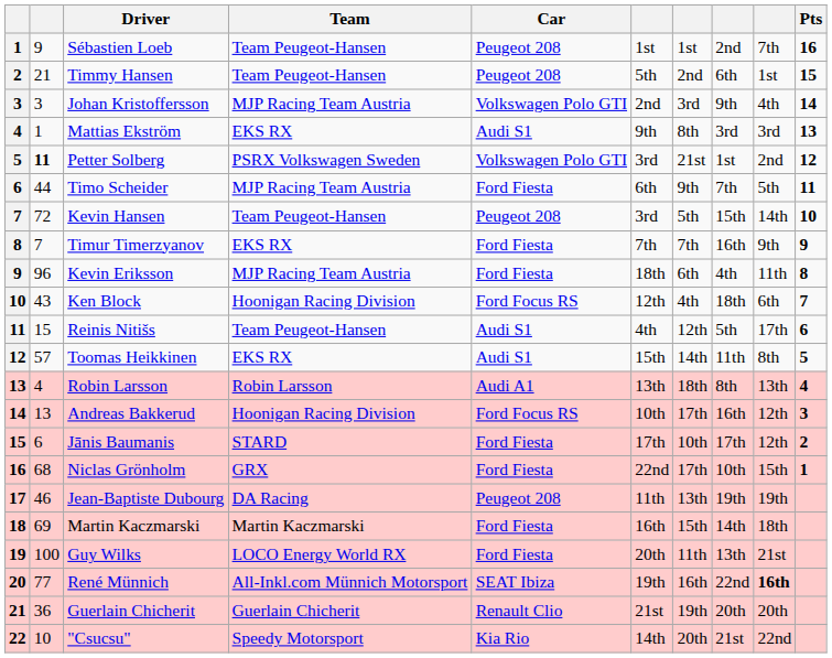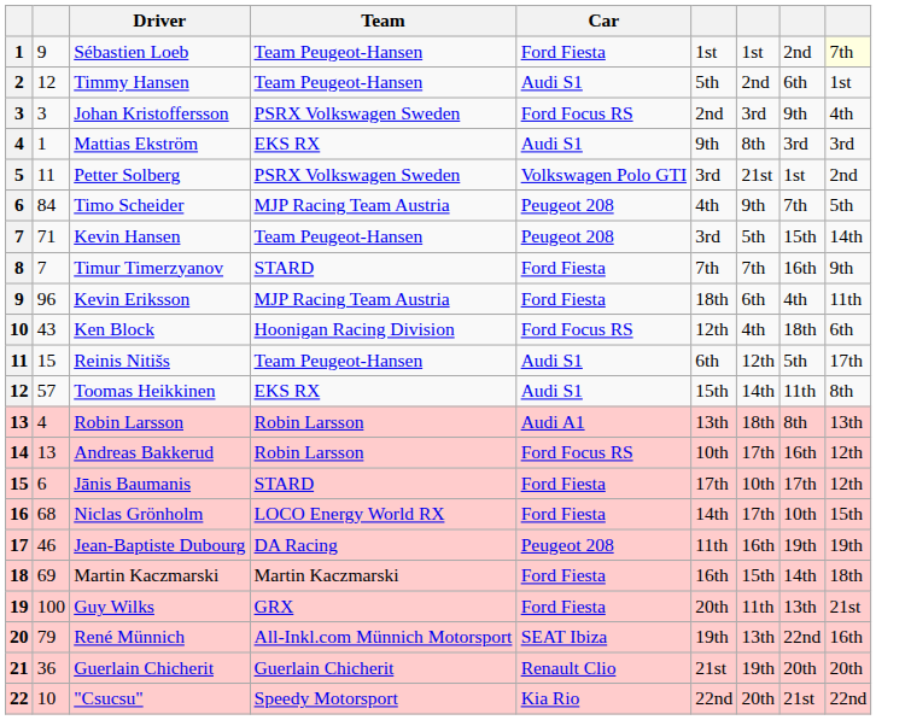 <table class=wikitable style="font-size:95%">
 <tr>
 <th></th>
 <th></th>
 <th>Driver</th>
 <th>Team</th>
 <th>Car</th>
 <th></th>
 <th></th>
 <th></th>
 <th></th>
-<th>Pts</th>
 </tr>
 <tr>
 <th>1</th>
 <td>9</td>
 <td> <a href='#'>Sébastien Loeb</a></td>
 <td><a href='#'>Team Peugeot-Hansen</a></td>
-<td><a href='#'>Peugeot 208</a></td>
+<td><a href='#'>Ford Fiesta</a></td>
 <td>1st</td>
 <td>1st</td>
 <td>2nd</td>
-<td>7th</td>
-<td><strong>16</strong></td>
+<td style="background: lightyellow;">7th</td>
 </tr>
 <tr>
 <th>2</th>
-<td>21</td>
+<td>12</td>
 <td> <a href='#'>Timmy Hansen</a></td>
 <td><a href='#'>Team Peugeot-Hansen</a></td>
-<td><a href='#'>Peugeot 208</a></td>
+<td><a href='#'>Audi S1</a></td>
 <td>5th</td>
 <td>2nd</td>
 <td>6th</td>
 <td>1st</td>
-<td><strong>15</strong></td>
 </tr>
 <tr>
 <th>3</th>
 <td>3</td>
 <td> <a href='#'>Johan Kristoffersson</a></td>
-<td><a href='#'>MJP Racing Team Austria</a></td>
-<td><a href='#'>Volkswagen Polo GTI</a></td>
+<td><a href='#'>PSRX Volkswagen Sweden</a></td>
+<td><a href='#'>Ford Focus RS</a></td>
 <td>2nd</td>
 <td>3rd</td>
 <td>9th</td>
 <td>4th</td>
-<td><strong>14</strong></td>
 </tr>
 <tr>
 <th>4</th>
 <td>1</td>
 <td> <a href='#'>Mattias Ekström</a></td>
 <td><a href='#'>EKS RX</a></td>
 <td><a href='#'>Audi S1</a></td>
 <td>9th</td>
 <td>8th</td>
 <td>3rd</td>
 <td>3rd</td>
-<td><strong>13</strong></td>
 </tr>
 <tr>
 <th>5</th>
-<td><strong>11</strong></td>
+<td>11</td>
 <td> <a href='#'>Petter Solberg</a></td>
 <td><a href='#'>PSRX Volkswagen Sweden</a></td>
 <td><a href='#'>Volkswagen Polo GTI</a></td>
 <td>3rd</td>
 <td>21st</td>
 <td>1st</td>
 <td>2nd</td>
-<td><strong>12</strong></td>
 </tr>
 <tr>
 <th>6</th>
-<td>44</td>
+<td>84</td>
 <td> <a href='#'>Timo Scheider</a></td>
 <td><a href='#'>MJP Racing Team Austria</a></td>
-<td><a href='#'>Ford Fiesta</a></td>
-<td>6th</td>
+<td><a href='#'>Peugeot 208</a></td>
+<td>4th</td>
 <td>9th</td>
 <td>7th</td>
 <td>5th</td>
-<td><strong>11</strong></td>
 </tr>
 <tr>
 <th>7</th>
-<td>72</td>
+<td>71</td>
 <td> <a href='#'>Kevin Hansen</a></td>
 <td><a href='#'>Team Peugeot-Hansen</a></td>
 <td><a href='#'>Peugeot 208</a></td>
 <td>3rd</td>
 <td>5th</td>
 <td>15th</td>
 <td>14th</td>
-<td><strong>10</strong></td>
 </tr>
 <tr>
 <th>8</th>
 <td>7</td>
 <td> <a href='#'>Timur Timerzyanov</a></td>
-<td><a href='#'>EKS RX</a></td>
+<td><a href='#'>STARD</a></td>
 <td><a href='#'>Ford Fiesta</a></td>
 <td>7th</td>
 <td>7th</td>
 <td>16th</td>
 <td>9th</td>
-<td><strong>9</strong></td>
 </tr>
 <tr>
 <th>9</th>
 <td>96</td>
 <td> <a href='#'>Kevin Eriksson</a></td>
 <td><a href='#'>MJP Racing Team Austria</a></td>
 <td><a href='#'>Ford Fiesta</a></td>
 <td>18th</td>
 <td>6th</td>
 <td>4th</td>
 <td>11th</td>
-<td><strong>8</strong></td>
 </tr>
 <tr>
 <th>10</th>
 <td>43</td>
 <td> <a href='#'>Ken Block</a></td>
 <td><a href='#'>Hoonigan Racing Division</a></td>
 <td><a href='#'>Ford Focus RS</a></td>
 <td>12th</td>
 <td>4th</td>
 <td>18th</td>
 <td>6th</td>
-<td><strong>7</strong></td>
 </tr>
 <tr>
 <th>11</th>
 <td>15</td>
 <td> <a href='#'>Reinis Nitišs</a></td>
 <td><a href='#'>Team Peugeot-Hansen</a></td>
 <td><a href='#'>Audi S1</a></td>
-<td>4th</td>
+<td>6th</td>
 <td>12th</td>
 <td>5th</td>
 <td>17th</td>
-<td><strong>6</strong></td>
 </tr>
 <tr>
 <th>12</th>
 <td>57</td>
 <td> <a href='#'>Toomas Heikkinen</a></td>
 <td><a href='#'>EKS RX</a></td>
 <td><a href='#'>Audi S1</a></td>
 <td>15th</td>
 <td>14th</td>
 <td>11th</td>
 <td>8th</td>
-<td><strong>5</strong></td>
 </tr>
 <tr>
 <th style="background:#ffcccc;">13</th>
 <td style="background:#ffcccc;">4</td>
 <td style="background:#ffcccc;"> <a href='#'>Robin Larsson</a></td>
 <td style="background:#ffcccc;"><a href='#'>Robin Larsson</a></td>
 <td style="background:#ffcccc;"><a href='#'>Audi A1</a></td>
 <td style="background:#ffcccc;">13th</td>
 <td style="background:#ffcccc;">18th</td>
 <td style="background:#ffcccc;">8th</td>
 <td style="background:#ffcccc;">13th</td>
-<td style="background:#ffcccc;"><strong>4</strong></td>
 </tr>
 <tr>
 <th style="background:#ffcccc;">14</th>
 <td style="background:#ffcccc;">13</td>
 <td style="background:#ffcccc;"> <a href='#'>Andreas Bakkerud</a></td>
-<td style="background:#ffcccc;"><a href='#'>Hoonigan Racing Division</a></td>
+<td style="background:#ffcccc;"><a href='#'>Robin Larsson</a></td>
 <td style="background:#ffcccc;"><a href='#'>Ford Focus RS</a></td>
 <td style="background:#ffcccc;">10th</td>
 <td style="background:#ffcccc;">17th</td>
 <td style="background:#ffcccc;">16th</td>
 <td style="background:#ffcccc;">12th</td>
-<td style="background:#ffcccc;"><strong>3</strong></td>
 </tr>
 <tr>
 <th style="background:#ffcccc;">15</th>
 <td style="background:#ffcccc;">6</td>
 <td style="background:#ffcccc;"> <a href='#'>Jānis Baumanis</a></td>
 <td style="background:#ffcccc;"><a href='#'>STARD</a></td>
 <td style="background:#ffcccc;"><a href='#'>Ford Fiesta</a></td>
 <td style="background:#ffcccc;">17th</td>
 <td style="background:#ffcccc;">10th</td>
 <td style="background:#ffcccc;">17th</td>
 <td style="background:#ffcccc;">12th</td>
-<td style="background:#ffcccc;"><strong>2</strong></td>
 </tr>
 <tr>
 <th style="background:#ffcccc;">16</th>
 <td style="background:#ffcccc;">68</td>
 <td style="background:#ffcccc;"> <a href='#'>Niclas Grönholm</a></td>
-<td style="background:#ffcccc;"><a href='#'>GRX</a></td>
+<td style="background:#ffcccc;"><a href='#'>LOCO Energy World RX</a></td>
 <td style="background:#ffcccc;"><a href='#'>Ford Fiesta</a></td>
-<td style="background:#ffcccc;">22nd</td>
+<td style="background:#ffcccc;">14th</td>
 <td style="background:#ffcccc;">17th</td>
 <td style="background:#ffcccc;">10th</td>
 <td style="background:#ffcccc;">15th</td>
-<td style="background:#ffcccc;"><strong>1</strong></td>
 </tr>
 <tr>
 <th style="background:#ffcccc;">17</th>
 <td style="background:#ffcccc;">46</td>
 <td style="background:#ffcccc;"> <a href='#'>Jean-Baptiste Dubourg</a></td>
 <td style="background:#ffcccc;"><a href='#'>DA Racing</a></td>
 <td style="background:#ffcccc;"><a href='#'>Peugeot 208</a></td>
 <td style="background:#ffcccc;">11th</td>
-<td style="background:#ffcccc;">13th</td>
+<td style="background:#ffcccc;">16th</td>
 <td style="background:#ffcccc;">19th</td>
 <td style="background:#ffcccc;">19th</td>
-<td style="background:#ffcccc;"></td>
 </tr>
 <tr>
 <th style="background:#ffcccc;">18</th>
 <td style="background:#ffcccc;">69</td>
 <td style="background:#ffcccc;"> Martin Kaczmarski</td>
 <td style="background:#ffcccc;">Martin Kaczmarski</td>
 <td style="background:#ffcccc;"><a href='#'>Ford Fiesta</a></td>
 <td style="background:#ffcccc;">16th</td>
 <td style="background:#ffcccc;">15th</td>
 <td style="background:#ffcccc;">14th</td>
 <td style="background:#ffcccc;">18th</td>
-<td style="background:#ffcccc;"></td>
 </tr>
 <tr>
 <th style="background:#ffcccc;">19</th>
 <td style="background:#ffcccc;">100</td>
 <td style="background:#ffcccc;"> <a href='#'>Guy Wilks</a></td>
-<td style="background:#ffcccc;"><a href='#'>LOCO Energy World RX</a></td>
+<td style="background:#ffcccc;"><a href='#'>GRX</a></td>
 <td style="background:#ffcccc;"><a href='#'>Ford Fiesta</a></td>
 <td style="background:#ffcccc;">20th</td>
 <td style="background:#ffcccc;">11th</td>
 <td style="background:#ffcccc;">13th</td>
 <td style="background:#ffcccc;">21st</td>
-<td style="background:#ffcccc;"></td>
 </tr>
 <tr>
 <th style="background:#ffcccc;">20</th>
-<td style="background:#ffcccc;">77</td>
+<td style="background:#ffcccc;">79</td>
 <td style="background:#ffcccc;"> <a href='#'>René Münnich</a></td>
 <td style="background:#ffcccc;"><a href='#'>All-Inkl.com Münnich Motorsport</a></td>
 <td style="background:#ffcccc;"><a href='#'>SEAT Ibiza</a></td>
 <td style="background:#ffcccc;">19th</td>
+<td style="background:#ffcccc;">13th</td>
+<td style="background:#ffcccc;">22nd</td>
 <td style="background:#ffcccc;">16th</td>
-<td style="background:#ffcccc;">22nd</td>
-<td style="background:#ffcccc;"><strong>16th</strong></td>
-<td style="background:#ffcccc;"></td>
 </tr>
 <tr>
 <th style="background:#ffcccc;">21</th>
 <td style="background:#ffcccc;">36</td>
 <td style="background:#ffcccc;"> <a href='#'>Guerlain Chicherit</a></td>
 <td style="background:#ffcccc;"><a href='#'>Guerlain Chicherit</a></td>
 <td style="background:#ffcccc;"><a href='#'>Renault Clio</a></td>
 <td style="background:#ffcccc;">21st</td>
 <td style="background:#ffcccc;">19th</td>
 <td style="background:#ffcccc;">20th</td>
 <td style="background:#ffcccc;">20th</td>
-<td style="background:#ffcccc;"></td>
 </tr>
 <tr>
 <th style="background:#ffcccc;">22</th>
 <td style="background:#ffcccc;">10</td>
 <td style="background:#ffcccc;"> <a href='#'>"Csucsu"</a></td>
 <td style="background:#ffcccc;"><a href='#'>Speedy Motorsport</a></td>
 <td style="background:#ffcccc;"><a href='#'>Kia Rio</a></td>
-<td style="background:#ffcccc;">14th</td>
+<td style="background:#ffcccc;">22nd</td>
 <td style="background:#ffcccc;">20th</td>
 <td style="background:#ffcccc;">21st</td>
 <td style="background:#ffcccc;">22nd</td>
-<td style="background:#ffcccc;"></td>
 </tr>
 </table>
